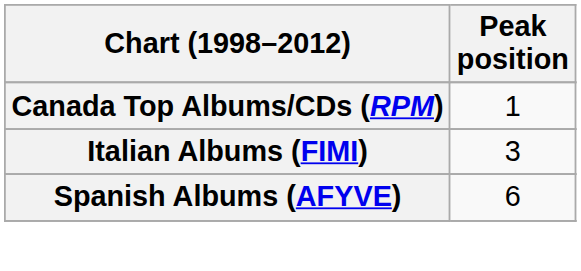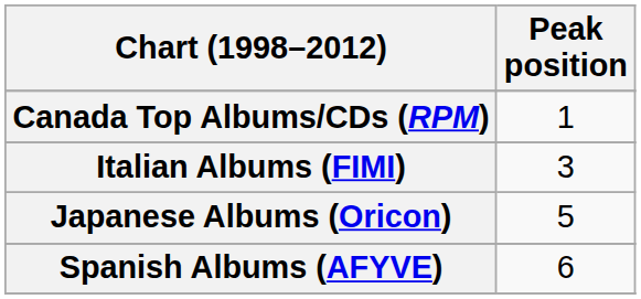 <table class="wikitable sortable plainrowheaders" style="text-align:center">
 <tr>
 <th>Chart (1998–2012)</th>
 <th>Peak<br>position</th>
 </tr>
 <tr>
 </tr>
 <tr>
 </tr>
 <tr>
 </tr>
 <tr>
 </tr>
 <tr>
 <th scope="row">Canada Top Albums/CDs (<em><a href='#'>RPM</a></em>)</th>
 <td>1</td>
 </tr>
 <tr>
 </tr>
 <tr>
 </tr>
 <tr>
 </tr>
 <tr>
 </tr>
 <tr>
 </tr>
 <tr>
 <th scope="row">Italian Albums (<a href='#'>FIMI</a>)</th>
 <td>3</td>
 </tr>
 <tr>
+<th scope="row">Japanese Albums (<a href='#'>Oricon</a>)</th>
+<td>5</td>
+</tr>
+<tr>
 </tr>
 <tr>
 </tr>
 <tr>
 <th scope="row">Spanish Albums (<a href='#'>AFYVE</a>)</th>
 <td align="center">6</td>
 </tr>
 <tr>
 </tr>
 <tr>
 </tr>
 <tr>
 </tr>
 <tr>
 </tr>
 </table>
